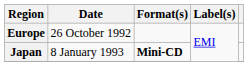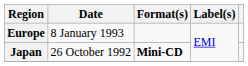 <table class="wikitable plainrowheaders">
 <tr>
 <th scope="col">Region</th>
 <th scope="col">Date</th>
 <th scope="col">Format(s)</th>
 <th scope="col">Label(s)</th>
 <th scope="col"></th>
 </tr>
 <tr>
 <th scope="row">Europe</th>
-<td>26 October 1992</td>
+<td>8 January 1993</td>
 <td></td>
 <td rowspan="3"><a href='#'>EMI</a></td>
 <td></td>
 </tr>
 <tr>
 <th scope="row">Japan</th>
-<td>8 January 1993</td>
+<td>26 October 1992</td>
 <td><strong>Mini-CD</strong></td>
 <td></td>
 </tr>
 <tr>
 </tr>
 </table>
